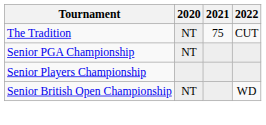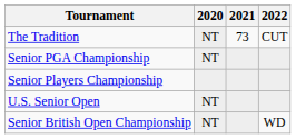 <table class="wikitable" style="font-size:95%;text-align:center;">
 <tr>
 <th>Tournament</th>
 <th>2020</th>
 <th>2021</th>
 <th>2022</th>
 </tr>
 <tr>
 <td align=left><a href='#'>The Tradition</a></td>
 <td style="background:#eeeeee;">NT</td>
-<td>75</td>
+<td>73</td>
 <td>CUT</td>
 </tr>
 <tr>
 <td align=left><a href='#'>Senior PGA Championship</a></td>
 <td style="background:#eeeeee;">NT</td>
 <td style="background:#eeeeee;"></td>
 <td style="background:#eeeeee;"></td>
 </tr>
 <tr>
 <td align=left><a href='#'>Senior Players Championship</a></td>
 <td style="background:#eeeeee;"></td>
 <td style="background:#eeeeee;"></td>
 <td style="background:#eeeeee;"></td>
 </tr>
 <tr>
+<td align=left><a href='#'>U.S. Senior Open</a></td>
+<td style="background:#eeeeee;">NT</td>
+<td style="background:#eeeeee;"></td>
+<td style="background:#eeeeee;"></td>
+</tr>
+<tr>
 <td align=left><a href='#'>Senior British Open Championship</a></td>
 <td style="background:#eeeeee;">NT</td>
 <td style="background:#eeeeee;"></td>
 <td>WD</td>
 </tr>
 </table>
